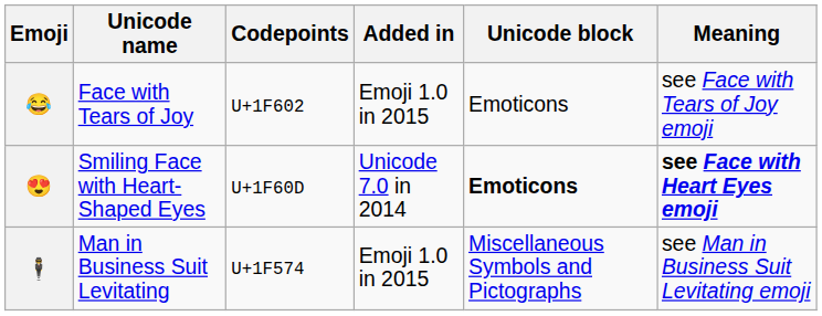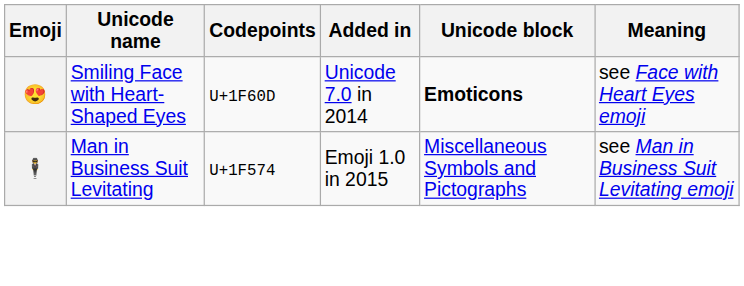 <table class="wikitable sortable">
 <tr>
 <th>Emoji</th>
 <th scope="col">Unicode name</th>
 <th scope="col">Codepoints</th>
 <th scope="col">Added in</th>
 <th scope="col">Unicode block</th>
 <th scope="col">Meaning</th>
 </tr>
 <tr>
-<th>😂</th>
-<td><a href='#'>Face with Tears of Joy</a></td>
-<td><code>U+1F602</code></td>
-<td>Emoji 1.0 in 2015</td>
-<td>Emoticons</td>
-<td>see <em><a href='#'>Face with Tears of Joy emoji</a></em></td>
-</tr>
-<tr>
 <th>😍</th>
 <td><a href='#'>Smiling Face with Heart-Shaped Eyes</a></td>
 <td><code>U+1F60D</code></td>
 <td><a href='#'>Unicode 7.0</a> in 2014</td>
 <td><strong>Emoticons</strong></td>
-<td><strong>see <em><a href='#'>Face with Heart Eyes emoji</a></em></strong></td>
+<td>see <em><a href='#'>Face with Heart Eyes emoji</a></em></td>
 </tr>
 <tr>
 <th>🕴️</th>
 <td><a href='#'>Man in Business Suit Levitating</a></td>
 <td><code>U+1F574</code></td>
 <td>Emoji 1.0 in 2015</td>
 <td><a href='#'>Miscellaneous Symbols and Pictographs</a></td>
 <td>see <em><a href='#'>Man in Business Suit Levitating emoji</a></em></td>
 </tr>
 </table>
